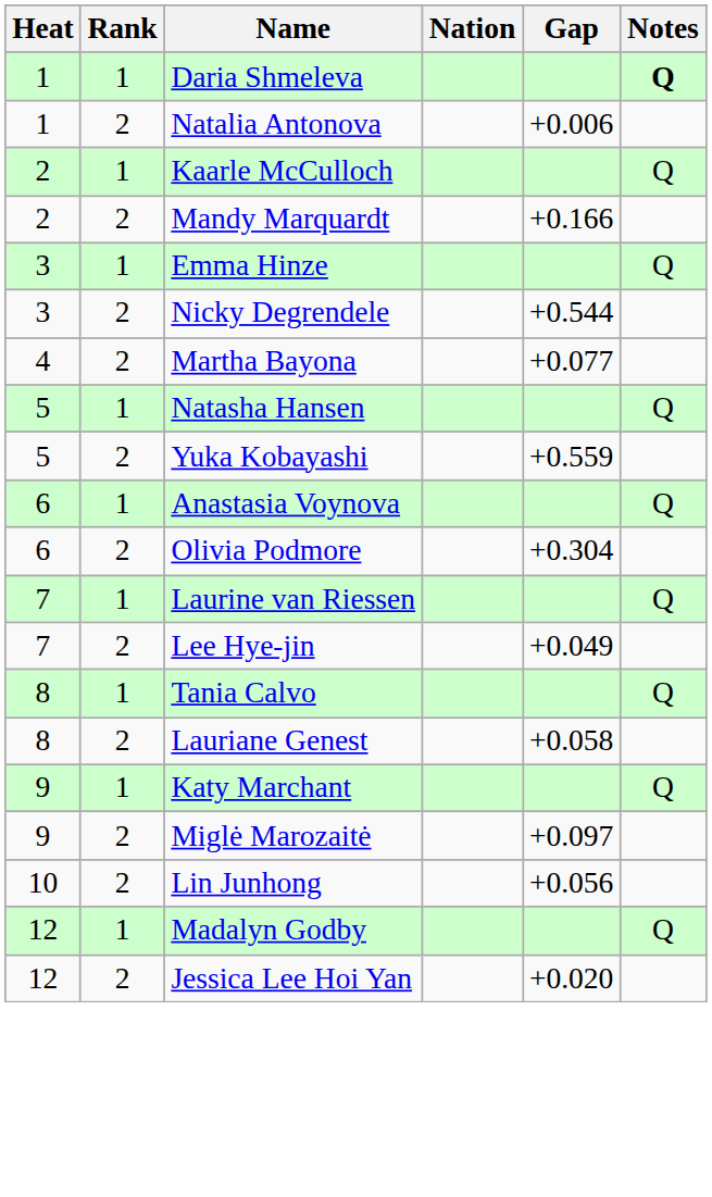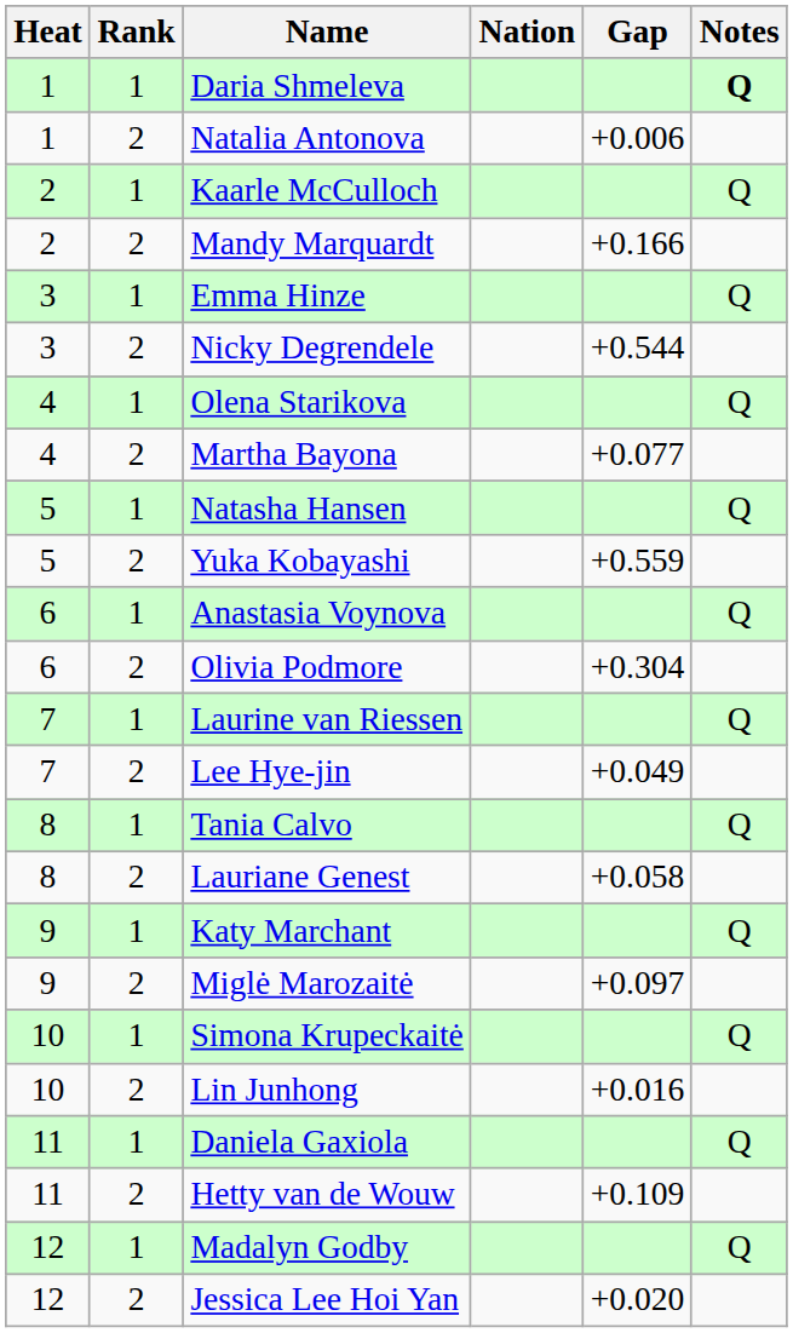 <table class="wikitable sortable" style="text-align:center">
 <tr>
 <th>Heat</th>
 <th>Rank</th>
 <th>Name</th>
 <th>Nation</th>
 <th>Gap</th>
 <th>Notes</th>
 </tr>
 <tr bgcolor=ccffcc>
 <td>1</td>
 <td>1</td>
 <td align=left><a href='#'>Daria Shmeleva</a></td>
 <td align=left></td>
 <td></td>
 <td><strong>Q</strong></td>
 </tr>
 <tr>
 <td>1</td>
 <td>2</td>
 <td align=left><a href='#'>Natalia Antonova</a></td>
 <td align=left></td>
 <td>+0.006</td>
 <td></td>
 </tr>
 <tr bgcolor=ccffcc>
 <td>2</td>
 <td>1</td>
 <td align=left><a href='#'>Kaarle McCulloch</a></td>
 <td align=left></td>
 <td></td>
 <td>Q</td>
 </tr>
 <tr>
 <td>2</td>
 <td>2</td>
 <td align=left><a href='#'>Mandy Marquardt</a></td>
 <td align=left></td>
 <td>+0.166</td>
 <td></td>
 </tr>
 <tr bgcolor=ccffcc>
 <td>3</td>
 <td>1</td>
 <td align=left><a href='#'>Emma Hinze</a></td>
 <td align=left></td>
 <td></td>
 <td>Q</td>
 </tr>
 <tr>
 <td>3</td>
 <td>2</td>
 <td align=left><a href='#'>Nicky Degrendele</a></td>
 <td align=left></td>
 <td>+0.544</td>
 <td></td>
+</tr>
+<tr bgcolor=ccffcc>
+<td>4</td>
+<td>1</td>
+<td align=left><a href='#'>Olena Starikova</a></td>
+<td align=left></td>
+<td></td>
+<td>Q</td>
 </tr>
 <tr>
 <td>4</td>
 <td>2</td>
 <td align=left><a href='#'>Martha Bayona</a></td>
 <td align=left></td>
 <td>+0.077</td>
 <td></td>
 </tr>
 <tr bgcolor=ccffcc>
 <td>5</td>
 <td>1</td>
 <td align=left><a href='#'>Natasha Hansen</a></td>
 <td align=left></td>
 <td></td>
 <td>Q</td>
 </tr>
 <tr>
 <td>5</td>
 <td>2</td>
 <td align=left><a href='#'>Yuka Kobayashi</a></td>
 <td align=left></td>
 <td>+0.559</td>
 <td></td>
 </tr>
 <tr bgcolor=ccffcc>
 <td>6</td>
 <td>1</td>
 <td align=left><a href='#'>Anastasia Voynova</a></td>
 <td align=left></td>
 <td></td>
 <td>Q</td>
 </tr>
 <tr>
 <td>6</td>
 <td>2</td>
 <td align=left><a href='#'>Olivia Podmore</a></td>
 <td align=left></td>
 <td>+0.304</td>
 <td></td>
 </tr>
 <tr bgcolor=ccffcc>
 <td>7</td>
 <td>1</td>
 <td align=left><a href='#'>Laurine van Riessen</a></td>
 <td align=left></td>
 <td></td>
 <td>Q</td>
 </tr>
 <tr>
 <td>7</td>
 <td>2</td>
 <td align=left><a href='#'>Lee Hye-jin</a></td>
 <td align=left></td>
 <td>+0.049</td>
 <td></td>
 </tr>
 <tr bgcolor=ccffcc>
 <td>8</td>
 <td>1</td>
 <td align=left><a href='#'>Tania Calvo</a></td>
 <td align=left></td>
 <td></td>
 <td>Q</td>
 </tr>
 <tr>
 <td>8</td>
 <td>2</td>
 <td align=left><a href='#'>Lauriane Genest</a></td>
 <td align=left></td>
 <td>+0.058</td>
 <td></td>
 </tr>
 <tr bgcolor=ccffcc>
 <td>9</td>
 <td>1</td>
 <td align=left><a href='#'>Katy Marchant</a></td>
 <td align=left></td>
 <td></td>
 <td>Q</td>
 </tr>
 <tr>
 <td>9</td>
 <td>2</td>
 <td align=left><a href='#'>Miglė Marozaitė</a></td>
 <td align=left></td>
 <td>+0.097</td>
 <td></td>
 </tr>
+<tr bgcolor=ccffcc>
+<td>10</td>
+<td>1</td>
+<td align=left><a href='#'>Simona Krupeckaitė</a></td>
+<td align=left></td>
+<td></td>
+<td>Q</td>
+</tr>
 <tr>
 <td>10</td>
 <td>2</td>
 <td align=left><a href='#'>Lin Junhong</a></td>
 <td align=left></td>
-<td>+0.056</td>
+<td>+0.016</td>
+<td></td>
+</tr>
+<tr bgcolor=ccffcc>
+<td>11</td>
+<td>1</td>
+<td align=left><a href='#'>Daniela Gaxiola</a></td>
+<td align=left></td>
+<td></td>
+<td>Q</td>
+</tr>
+<tr>
+<td>11</td>
+<td>2</td>
+<td align=left><a href='#'>Hetty van de Wouw</a></td>
+<td align=left></td>
+<td>+0.109</td>
 <td></td>
 </tr>
 <tr bgcolor=ccffcc>
 <td>12</td>
 <td>1</td>
 <td align=left><a href='#'>Madalyn Godby</a></td>
 <td align=left></td>
 <td></td>
 <td>Q</td>
 </tr>
 <tr>
 <td>12</td>
 <td>2</td>
 <td align=left><a href='#'>Jessica Lee Hoi Yan</a></td>
 <td align=left></td>
 <td>+0.020</td>
 <td></td>
 </tr>
 </table>
